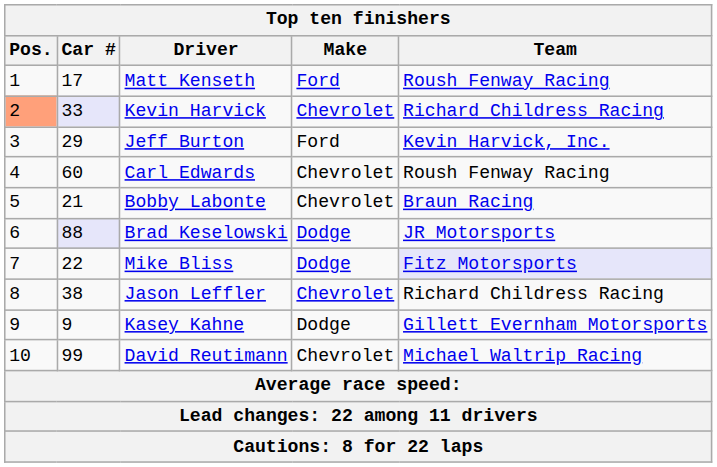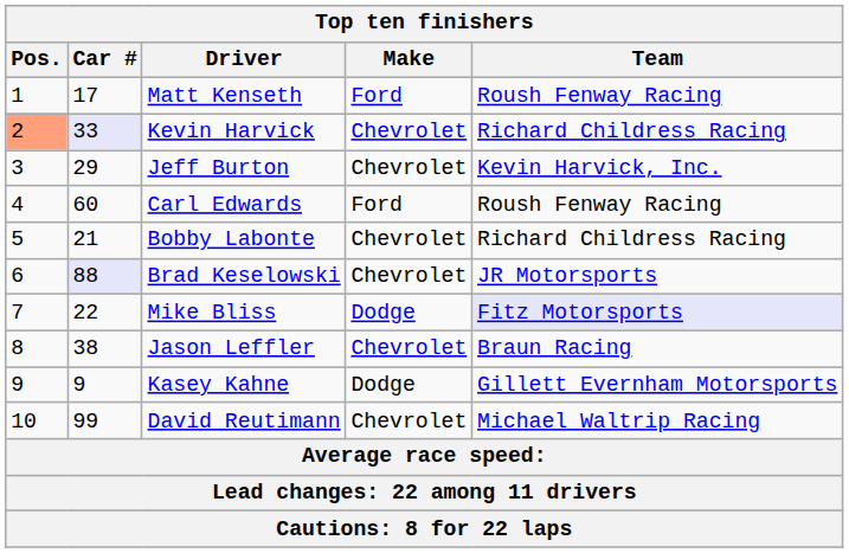 <table class="wikitable" style="font-size: 90%;">
 <tr>
 <th colspan=9>Top ten finishers</th>
 </tr>
 <tr>
 <th>Pos.</th>
 <th>Car #</th>
 <th>Driver</th>
 <th>Make</th>
 <th>Team</th>
 </tr>
 <tr>
 <td>1</td>
 <td>17</td>
 <td><a href='#'>Matt Kenseth</a></td>
 <td><a href='#'>Ford</a></td>
 <td><a href='#'>Roush Fenway Racing</a></td>
 </tr>
 <tr>
 <td style="background: lightsalmon;">2</td>
 <td style="background: lavender;">33</td>
 <td><a href='#'>Kevin Harvick</a></td>
 <td><a href='#'>Chevrolet</a></td>
 <td><a href='#'>Richard Childress Racing</a></td>
 </tr>
 <tr>
 <td>3</td>
 <td>29</td>
 <td><a href='#'>Jeff Burton</a></td>
-<td>Ford</td>
+<td>Chevrolet</td>
 <td><a href='#'>Kevin Harvick, Inc.</a></td>
 </tr>
 <tr>
 <td>4</td>
 <td>60</td>
 <td><a href='#'>Carl Edwards</a></td>
-<td>Chevrolet</td>
+<td>Ford</td>
 <td>Roush Fenway Racing</td>
 </tr>
 <tr>
 <td>5</td>
 <td>21</td>
 <td><a href='#'>Bobby Labonte</a></td>
 <td>Chevrolet</td>
-<td><a href='#'>Braun Racing</a></td>
+<td>Richard Childress Racing</td>
 </tr>
 <tr>
 <td>6</td>
 <td style="background: lavender;">88</td>
 <td><a href='#'>Brad Keselowski</a></td>
-<td><a href='#'>Dodge</a></td>
+<td>Chevrolet</td>
 <td><a href='#'>JR Motorsports</a></td>
 </tr>
 <tr>
 <td>7</td>
 <td>22</td>
 <td><a href='#'>Mike Bliss</a></td>
 <td><a href='#'>Dodge</a></td>
 <td style="background: lavender;"><a href='#'>Fitz Motorsports</a></td>
 </tr>
 <tr>
 <td>8</td>
 <td>38</td>
 <td><a href='#'>Jason Leffler</a></td>
 <td><a href='#'>Chevrolet</a></td>
-<td>Richard Childress Racing</td>
+<td><a href='#'>Braun Racing</a></td>
 </tr>
 <tr>
 <td>9</td>
 <td>9</td>
 <td><a href='#'>Kasey Kahne</a></td>
 <td>Dodge</td>
 <td><a href='#'>Gillett Evernham Motorsports</a></td>
 </tr>
 <tr>
 <td>10</td>
 <td>99</td>
 <td><a href='#'>David Reutimann</a></td>
 <td>Chevrolet</td>
 <td><a href='#'>Michael Waltrip Racing</a></td>
 </tr>
 <tr>
 <th colspan=9>Average race speed: </th>
 </tr>
 <tr>
 <th colspan=9>Lead changes: 22 among 11 drivers</th>
 </tr>
 <tr>
 <th colspan=9>Cautions: 8 for 22 laps</th>
 </tr>
 </table>
